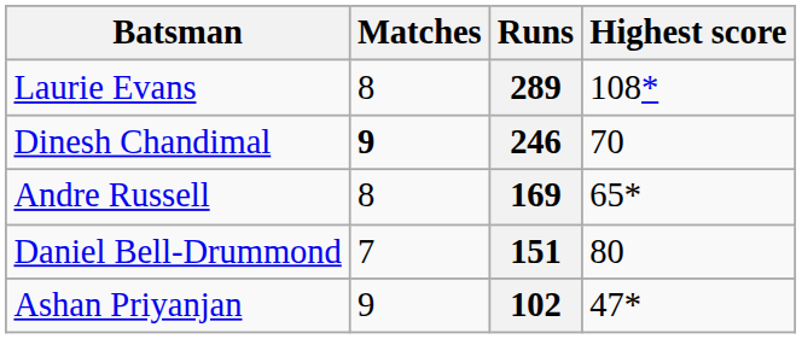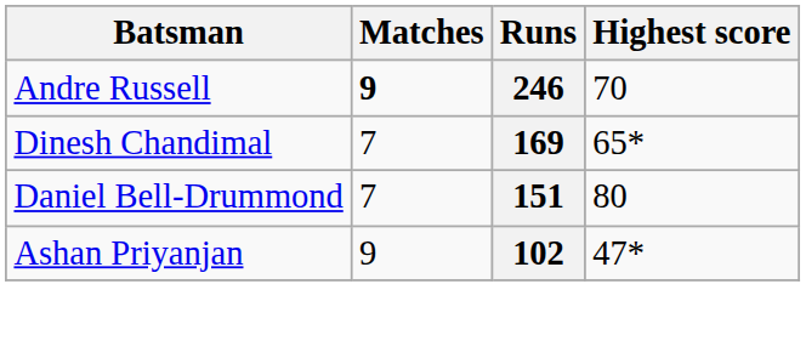 <table class="wikitable">
 <tr>
 <th>Batsman</th>
 <th>Matches</th>
 <th>Runs</th>
 <th>Highest score</th>
 </tr>
 <tr>
-<td><a href='#'>Laurie Evans</a></td>
-<td>8</td>
-<th>289</th>
-<td>108<a href='#'>*</a></td>
-</tr>
-<tr>
-<td><a href='#'>Dinesh Chandimal</a></td>
+<td><a href='#'>Andre Russell</a></td>
 <td><strong>9</strong></td>
 <th>246</th>
 <td>70</td>
 </tr>
 <tr>
-<td><a href='#'>Andre Russell</a></td>
-<td>8</td>
+<td><a href='#'>Dinesh Chandimal</a></td>
+<td>7</td>
 <th>169</th>
 <td>65*</td>
 </tr>
 <tr>
 <td><a href='#'>Daniel Bell-Drummond</a></td>
 <td>7</td>
 <th>151</th>
 <td>80</td>
 </tr>
 <tr>
 <td><a href='#'>Ashan Priyanjan</a></td>
 <td>9</td>
 <th>102</th>
 <td>47*</td>
 </tr>
 </table>
